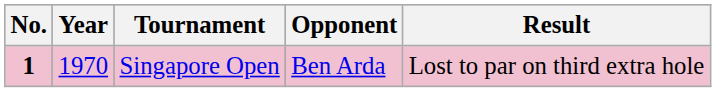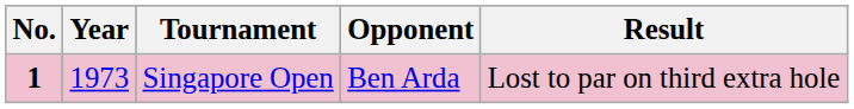 <table class="wikitable" style="font-size:95%;">
 <tr>
 <th>No.</th>
 <th>Year</th>
 <th>Tournament</th>
 <th>Opponent</th>
 <th>Result</th>
 </tr>
 <tr style="background:#F2C1D1;">
 <td align=center><strong>1</strong></td>
-<td><a href='#'>1970</a></td>
+<td><a href='#'>1973</a></td>
 <td><a href='#'>Singapore Open</a></td>
 <td> <a href='#'>Ben Arda</a></td>
 <td>Lost to par on third extra hole</td>
 </tr>
 </table>
